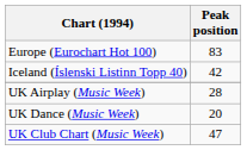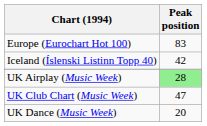 <table class="wikitable sortable">
 <tr>
 <th>Chart (1994)</th>
 <th>Peak<br>position</th>
 </tr>
 <tr>
 <td>Europe (<a href='#'>Eurochart Hot 100</a>)</td>
 <td align="center">83</td>
 </tr>
 <tr>
 <td>Iceland (<a href='#'>Íslenski Listinn Topp 40</a>)</td>
 <td align="center">42</td>
 </tr>
 <tr>
 </tr>
 <tr>
 <td>UK Airplay (<em><a href='#'>Music Week</a></em>)</td>
-<td align="center">28</td>
+<td align="center" style="background: lightgreen;">28</td>
+</tr>
+<tr>
+<td><a href='#'>UK Club Chart</a> (<em><a href='#'>Music Week</a></em>)</td>
+<td align="center">47</td>
 </tr>
 <tr>
 <td>UK Dance (<em><a href='#'>Music Week</a></em>)</td>
 <td align="center">20</td>
 </tr>
-<tr>
-<td><a href='#'>UK Club Chart</a> (<em><a href='#'>Music Week</a></em>)</td>
-<td align="center">47</td>
-</tr>
 </table>
